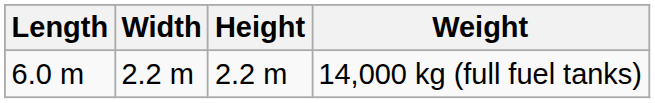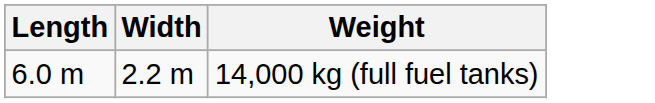 <table class="wikitable">
 <tr>
 <th>Length</th>
 <th>Width</th>
-<th>Height</th>
 <th>Weight</th>
 </tr>
 <tr>
 <td>6.0 m</td>
 <td>2.2 m</td>
-<td>2.2 m</td>
 <td>14,000 kg (full fuel tanks)</td>
 </tr>
 </table>
